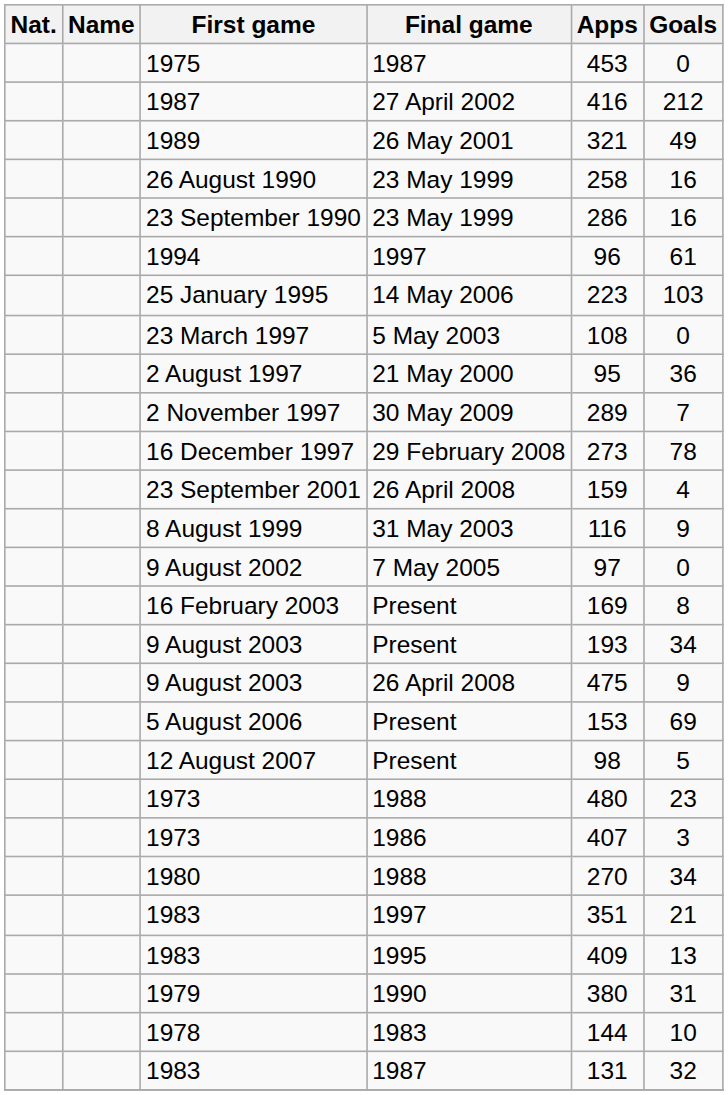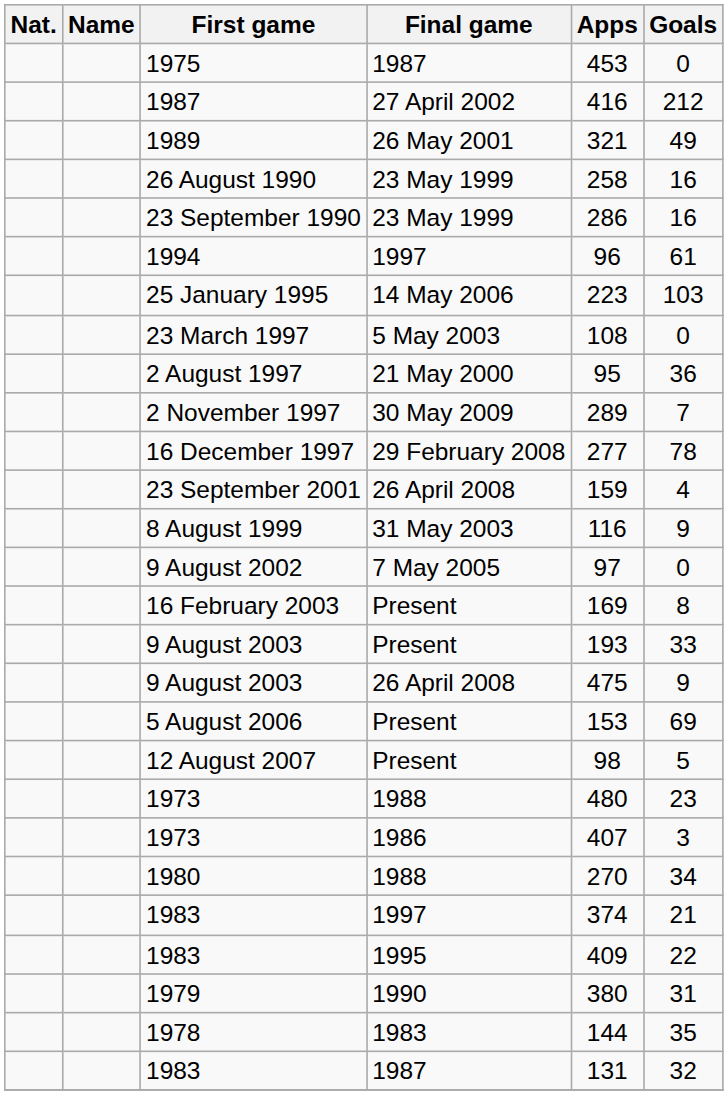 <table class="wikitable sortable" style="text-align: left; font-size:95%">
 <tr>
 <th>Nat.</th>
 <th>Name</th>
 <th>First game</th>
 <th>Final game</th>
 <th>Apps</th>
 <th>Goals</th>
 </tr>
 <tr>
 <td></td>
 <td></td>
 <td>1975</td>
 <td>1987</td>
 <td align=center>453</td>
 <td align=center>0</td>
 </tr>
 <tr>
 <td></td>
 <td></td>
 <td>1987</td>
 <td>27 April 2002</td>
 <td align=center>416</td>
 <td align=center>212</td>
 </tr>
 <tr>
 <td></td>
 <td></td>
 <td>1989</td>
 <td>26 May 2001</td>
 <td align=center>321</td>
 <td align=center>49</td>
 </tr>
 <tr>
 <td></td>
 <td></td>
 <td>26 August 1990</td>
 <td>23 May 1999</td>
 <td align=center>258</td>
 <td align=center>16</td>
 </tr>
 <tr>
 <td></td>
 <td></td>
 <td>23 September 1990</td>
 <td>23 May 1999</td>
 <td align=center>286</td>
 <td align=center>16</td>
 </tr>
 <tr>
 <td></td>
 <td></td>
 <td>1994</td>
 <td>1997</td>
 <td align=center>96</td>
 <td align=center>61</td>
 </tr>
 <tr>
 <td></td>
 <td></td>
 <td>25 January 1995</td>
 <td>14 May 2006</td>
 <td align=center>223</td>
 <td align=center>103</td>
 </tr>
 <tr>
 <td></td>
 <td></td>
 <td>23 March 1997</td>
 <td>5 May 2003</td>
 <td align=center>108</td>
 <td align=center>0</td>
 </tr>
 <tr>
 <td></td>
 <td></td>
 <td>2 August 1997</td>
 <td>21 May 2000</td>
 <td align=center>95</td>
 <td align=center>36</td>
 </tr>
 <tr>
 <td></td>
 <td></td>
 <td>2 November 1997</td>
 <td>30 May 2009</td>
 <td align=center>289</td>
 <td align=center>7</td>
 </tr>
 <tr>
 <td></td>
 <td></td>
 <td>16 December 1997</td>
 <td>29 February 2008</td>
-<td align=center>273</td>
+<td align=center>277</td>
 <td align=center>78</td>
 </tr>
 <tr>
 <td></td>
 <td></td>
 <td>23 September 2001</td>
 <td>26 April 2008</td>
 <td align=center>159</td>
 <td align=center>4</td>
 </tr>
 <tr>
 <td></td>
 <td></td>
 <td>8 August 1999</td>
 <td>31 May 2003</td>
 <td align=center>116</td>
 <td align=center>9</td>
 </tr>
 <tr>
 <td></td>
 <td></td>
 <td>9 August 2002</td>
 <td>7 May 2005</td>
 <td align=center>97</td>
 <td align=center>0</td>
 </tr>
 <tr>
 <td></td>
 <td></td>
 <td>16 February 2003</td>
 <td>Present</td>
 <td align=center>169</td>
 <td align=center>8</td>
 </tr>
 <tr>
 <td></td>
 <td></td>
 <td>9 August 2003</td>
 <td>Present</td>
 <td align=center>193</td>
-<td align=center>34</td>
+<td align=center>33</td>
 </tr>
 <tr>
 <td></td>
 <td></td>
 <td>9 August 2003</td>
 <td>26 April 2008</td>
 <td align=center>475</td>
 <td align=center>9</td>
 </tr>
 <tr>
 <td></td>
 <td></td>
 <td>5 August 2006</td>
 <td>Present</td>
 <td align=center>153</td>
 <td align=center>69</td>
 </tr>
 <tr>
 <td></td>
 <td></td>
 <td>12 August 2007</td>
 <td>Present</td>
 <td align=center>98</td>
 <td align=center>5</td>
 </tr>
 <tr>
 <td></td>
 <td></td>
 <td>1973</td>
 <td>1988</td>
 <td align=center>480</td>
 <td align=center>23 </td>
 </tr>
 <tr>
 <td></td>
 <td></td>
 <td>1973</td>
 <td>1986</td>
 <td align=center>407</td>
 <td align=center>3 </td>
 </tr>
 <tr>
 <td></td>
 <td></td>
 <td>1980</td>
 <td>1988</td>
 <td align=center>270</td>
 <td align=center>34 </td>
 </tr>
 <tr>
 <td></td>
 <td></td>
 <td>1983</td>
 <td>1997</td>
-<td align=center>351</td>
+<td align=center>374</td>
 <td align=center>21 </td>
 </tr>
 <tr>
 <td></td>
 <td></td>
 <td>1983</td>
 <td>1995</td>
 <td align=center>409</td>
-<td align=center>13 </td>
+<td align=center>22 </td>
 </tr>
 <tr>
 <td></td>
 <td></td>
 <td>1979</td>
 <td>1990</td>
 <td align=center>380</td>
 <td align=center>31 </td>
 </tr>
 <tr>
 <td></td>
 <td></td>
 <td>1978</td>
 <td>1983</td>
 <td align=center>144</td>
-<td align=center>10 </td>
+<td align=center>35 </td>
 </tr>
 <tr>
 <td></td>
 <td></td>
 <td>1983</td>
 <td>1987</td>
 <td align=center>131</td>
 <td align=center>32 </td>
 </tr>
 <tr>
 </tr>
 </table>
